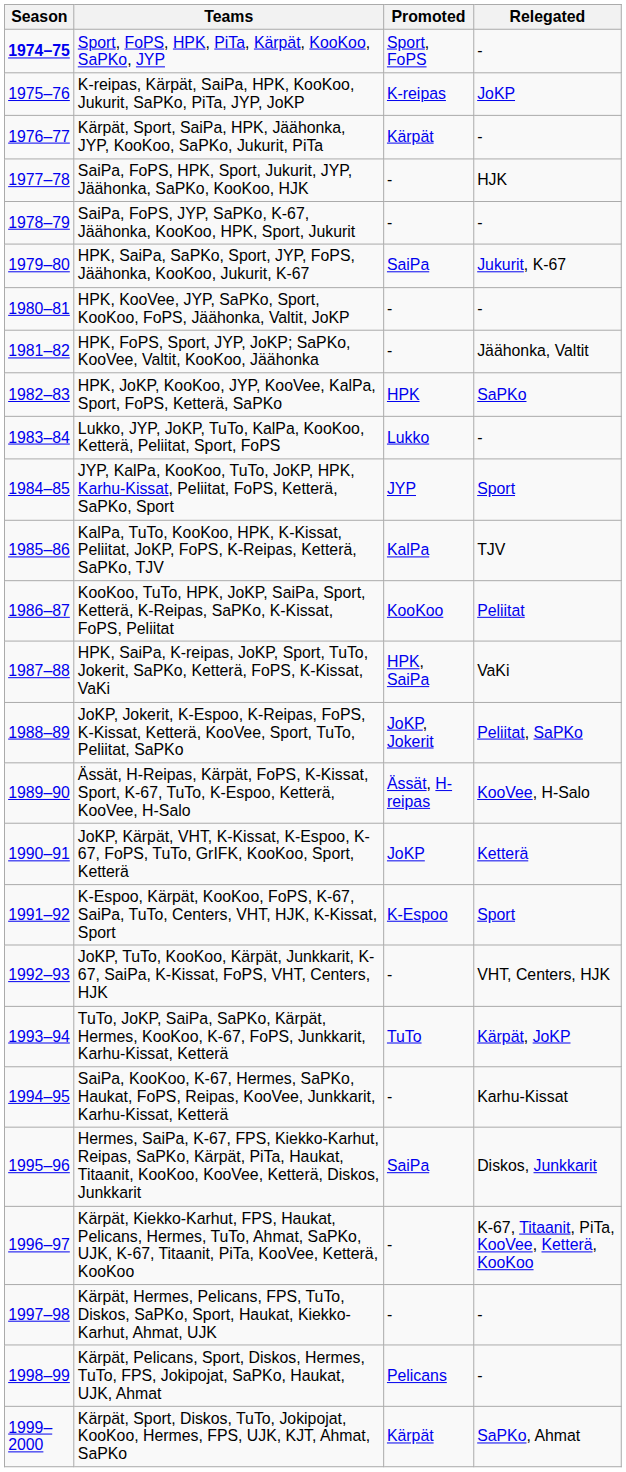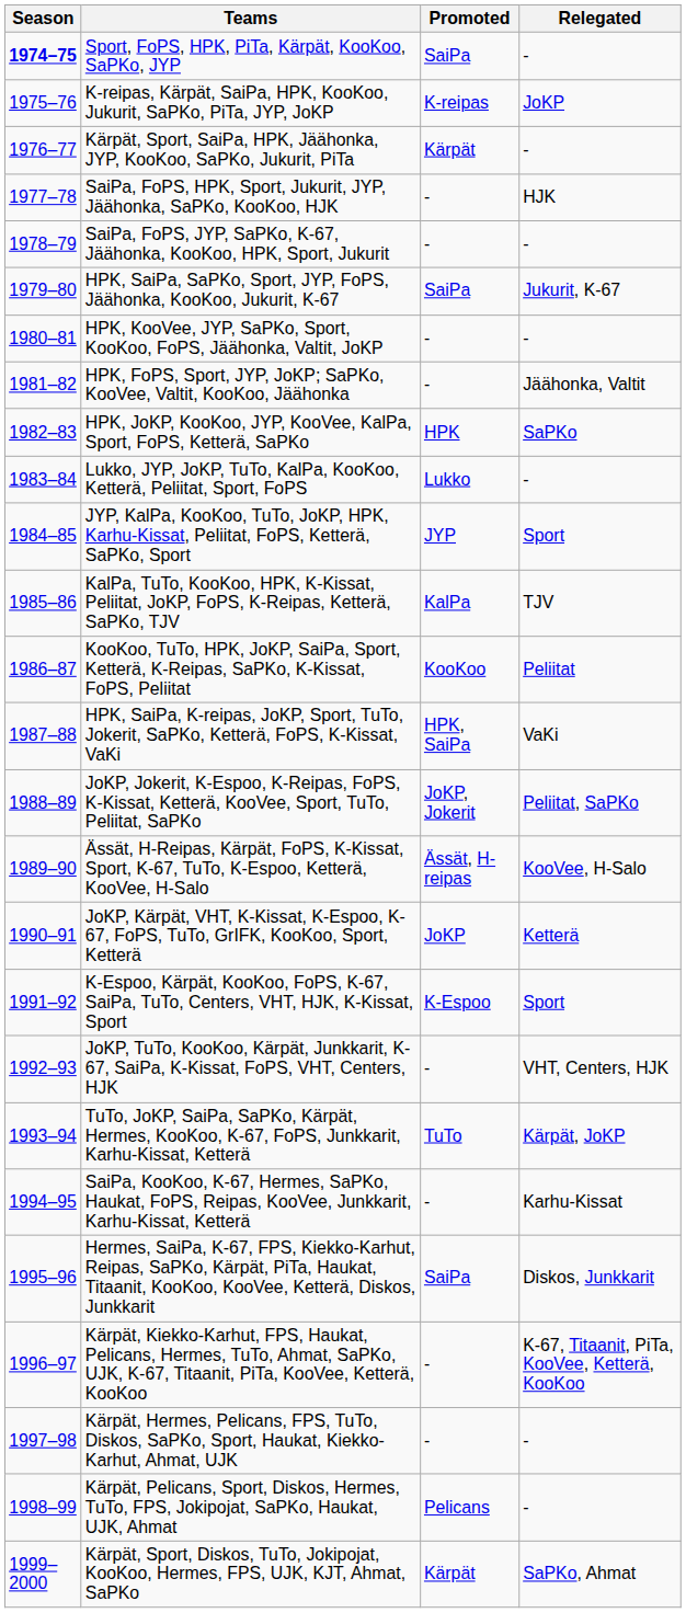 <table class="wikitable" style="margin: 0 0 0.5em 0;">
 <tr>
 <th>Season</th>
 <th>Teams</th>
 <th>Promoted</th>
 <th>Relegated</th>
 </tr>
 <tr>
 <td><strong><a href='#'>1974–75</a></strong></td>
 <td><a href='#'>Sport</a>, <a href='#'>FoPS</a>, <a href='#'>HPK</a>, <a href='#'>PiTa</a>, <a href='#'>Kärpät</a>, <a href='#'>KooKoo</a>, <a href='#'>SaPKo</a>, <a href='#'>JYP</a></td>
-<td><a href='#'>Sport</a>, <a href='#'>FoPS</a></td>
+<td><a href='#'>SaiPa</a></td>
 <td>-</td>
 </tr>
 <tr>
 <td><a href='#'>1975–76</a></td>
 <td>K-reipas, Kärpät, SaiPa, HPK, KooKoo, Jukurit, SaPKo, PiTa, JYP, JoKP</td>
 <td><a href='#'>K-reipas</a></td>
 <td><a href='#'>JoKP</a></td>
 </tr>
 <tr>
 <td><a href='#'>1976–77</a></td>
 <td>Kärpät, Sport, SaiPa, HPK, Jäähonka, JYP, KooKoo, SaPKo, Jukurit, PiTa</td>
 <td><a href='#'>Kärpät</a></td>
 <td>-</td>
 </tr>
 <tr>
 <td><a href='#'>1977–78</a></td>
 <td>SaiPa, FoPS, HPK, Sport, Jukurit, JYP, Jäähonka, SaPKo, KooKoo, HJK</td>
 <td>-</td>
 <td>HJK</td>
 </tr>
 <tr>
 <td><a href='#'>1978–79</a></td>
 <td>SaiPa, FoPS, JYP, SaPKo, K-67, Jäähonka, KooKoo, HPK, Sport, Jukurit</td>
 <td>-</td>
 <td>-</td>
 </tr>
 <tr>
 <td><a href='#'>1979–80</a></td>
 <td>HPK, SaiPa, SaPKo, Sport, JYP, FoPS, Jäähonka, KooKoo, Jukurit, K-67</td>
 <td><a href='#'>SaiPa</a></td>
 <td><a href='#'>Jukurit</a>, K-67</td>
 </tr>
 <tr>
 <td><a href='#'>1980–81</a></td>
 <td>HPK, KooVee, JYP, SaPKo, Sport, KooKoo, FoPS, Jäähonka, Valtit, JoKP</td>
 <td>-</td>
 <td>-</td>
 </tr>
 <tr>
 <td><a href='#'>1981–82</a></td>
 <td>HPK, FoPS, Sport, JYP, JoKP; SaPKo, KooVee, Valtit, KooKoo, Jäähonka</td>
 <td>-</td>
 <td>Jäähonka, Valtit</td>
 </tr>
 <tr>
 <td><a href='#'>1982–83</a></td>
 <td>HPK, JoKP, KooKoo, JYP, KooVee, KalPa, Sport, FoPS, Ketterä, SaPKo</td>
 <td><a href='#'>HPK</a></td>
 <td><a href='#'>SaPKo</a></td>
 </tr>
 <tr>
 <td><a href='#'>1983–84</a></td>
 <td>Lukko, JYP, JoKP, TuTo, KalPa, KooKoo, Ketterä, Peliitat, Sport, FoPS</td>
 <td><a href='#'>Lukko</a></td>
 <td>-</td>
 </tr>
 <tr>
 <td><a href='#'>1984–85</a></td>
 <td>JYP, KalPa, KooKoo, TuTo, JoKP, HPK, <a href='#'>Karhu-Kissat</a>, Peliitat, FoPS, Ketterä, SaPKo, Sport</td>
 <td><a href='#'>JYP</a></td>
 <td><a href='#'>Sport</a></td>
 </tr>
 <tr>
 <td><a href='#'>1985–86</a></td>
 <td>KalPa, TuTo, KooKoo, HPK, K-Kissat, Peliitat, JoKP, FoPS, K-Reipas, Ketterä, SaPKo, TJV</td>
 <td><a href='#'>KalPa</a></td>
 <td>TJV</td>
 </tr>
 <tr>
 <td><a href='#'>1986–87</a></td>
 <td>KooKoo, TuTo, HPK, JoKP, SaiPa, Sport, Ketterä, K-Reipas, SaPKo, K-Kissat, FoPS, Peliitat</td>
 <td><a href='#'>KooKoo</a></td>
 <td><a href='#'>Peliitat</a></td>
 </tr>
 <tr>
 <td><a href='#'>1987–88</a></td>
 <td>HPK, SaiPa, K-reipas, JoKP, Sport, TuTo, Jokerit, SaPKo, Ketterä, FoPS, K-Kissat, VaKi</td>
 <td><a href='#'>HPK</a>, <a href='#'>SaiPa</a></td>
 <td>VaKi</td>
 </tr>
 <tr>
 <td><a href='#'>1988–89</a></td>
 <td>JoKP, Jokerit, K-Espoo, K-Reipas, FoPS, K-Kissat, Ketterä, KooVee, Sport, TuTo, Peliitat, SaPKo</td>
 <td><a href='#'>JoKP</a>, <a href='#'>Jokerit</a></td>
 <td><a href='#'>Peliitat</a>, <a href='#'>SaPKo</a></td>
 </tr>
 <tr>
 <td><a href='#'>1989–90</a></td>
 <td>Ässät, H-Reipas, Kärpät, FoPS, K-Kissat, Sport, K-67, TuTo, K-Espoo, Ketterä, KooVee, H-Salo</td>
 <td><a href='#'>Ässät</a>, <a href='#'>H-reipas</a></td>
 <td><a href='#'>KooVee</a>, H-Salo</td>
 </tr>
 <tr>
 <td><a href='#'>1990–91</a></td>
 <td>JoKP, Kärpät, VHT, K-Kissat, K-Espoo, K-67, FoPS, TuTo, GrIFK, KooKoo, Sport, Ketterä</td>
 <td><a href='#'>JoKP</a></td>
 <td><a href='#'>Ketterä</a></td>
 </tr>
 <tr>
 <td><a href='#'>1991–92</a></td>
 <td>K-Espoo, Kärpät, KooKoo, FoPS, K-67, SaiPa, TuTo, Centers, VHT, HJK, K-Kissat, Sport</td>
 <td><a href='#'>K-Espoo</a></td>
 <td><a href='#'>Sport</a></td>
 </tr>
 <tr>
 <td><a href='#'>1992–93</a></td>
 <td>JoKP, TuTo, KooKoo, Kärpät, Junkkarit, K-67, SaiPa, K-Kissat, FoPS, VHT, Centers, HJK</td>
 <td>-</td>
 <td>VHT, Centers, HJK</td>
 </tr>
 <tr>
 <td><a href='#'>1993–94</a></td>
 <td>TuTo, JoKP, SaiPa, SaPKo, Kärpät, Hermes, KooKoo, K-67, FoPS, Junkkarit, Karhu-Kissat, Ketterä</td>
 <td><a href='#'>TuTo</a></td>
 <td><a href='#'>Kärpät</a>, <a href='#'>JoKP</a></td>
 </tr>
 <tr>
 <td><a href='#'>1994–95</a></td>
 <td>SaiPa, KooKoo, K-67, Hermes, SaPKo, Haukat, FoPS, Reipas, KooVee, Junkkarit, Karhu-Kissat, Ketterä</td>
 <td>-</td>
 <td>Karhu-Kissat</td>
 </tr>
 <tr>
 <td><a href='#'>1995–96</a></td>
 <td>Hermes, SaiPa, K-67, FPS, Kiekko-Karhut, Reipas, SaPKo, Kärpät, PiTa, Haukat, Titaanit, KooKoo, KooVee, Ketterä, Diskos, Junkkarit</td>
 <td><a href='#'>SaiPa</a></td>
 <td>Diskos, <a href='#'>Junkkarit</a></td>
 </tr>
 <tr>
 <td><a href='#'>1996–97</a></td>
 <td>Kärpät, Kiekko-Karhut, FPS, Haukat, Pelicans, Hermes, TuTo, Ahmat, SaPKo, UJK, K-67, Titaanit, PiTa, KooVee, Ketterä, KooKoo</td>
 <td>-</td>
 <td>K-67, <a href='#'>Titaanit</a>, PiTa, <a href='#'>KooVee</a>, <a href='#'>Ketterä</a>, <a href='#'>KooKoo</a></td>
 </tr>
 <tr>
 <td><a href='#'>1997–98</a></td>
 <td>Kärpät, Hermes, Pelicans, FPS, TuTo, Diskos, SaPKo, Sport, Haukat, Kiekko-Karhut, Ahmat, UJK</td>
 <td>-</td>
 <td>-</td>
 </tr>
 <tr>
 <td><a href='#'>1998–99</a></td>
 <td>Kärpät, Pelicans, Sport, Diskos, Hermes, TuTo, FPS, Jokipojat, SaPKo, Haukat, UJK, Ahmat</td>
 <td><a href='#'>Pelicans</a></td>
 <td>-</td>
 </tr>
 <tr>
 <td><a href='#'>1999–2000</a></td>
 <td>Kärpät, Sport, Diskos, TuTo, Jokipojat, KooKoo, Hermes, FPS, UJK, KJT, Ahmat, SaPKo</td>
 <td><a href='#'>Kärpät</a></td>
 <td><a href='#'>SaPKo</a>, Ahmat</td>
 </tr>
 </table>
